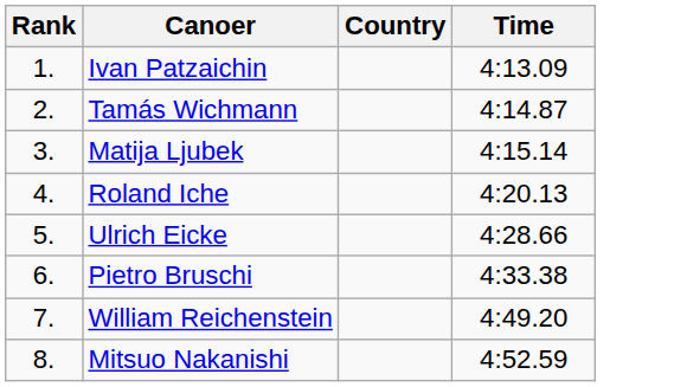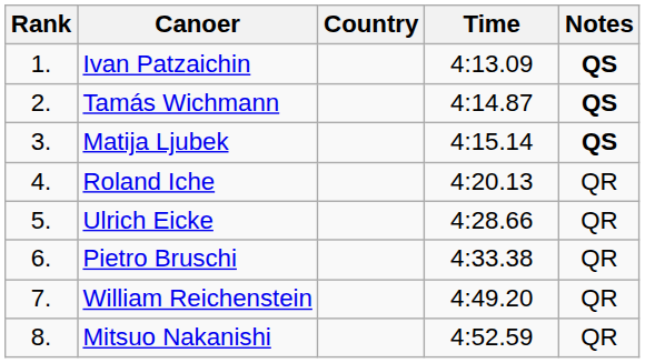 <table class="wikitable sortable" style="text-align:center">
 <tr>
 <th>Rank</th>
 <th>Canoer</th>
 <th>Country</th>
 <th>Time</th>
+<th>Notes</th>
 </tr>
 <tr>
 <td width=30>1.</td>
 <td align=left athlete><a href='#'>Ivan Patzaichin</a></td>
 <td align=left athlete></td>
 <td width=80>4:13.09</td>
+<td><strong>QS</strong></td>
 </tr>
 <tr>
 <td>2.</td>
 <td align=left athlete><a href='#'>Tamás Wichmann</a></td>
 <td align=left athlete></td>
 <td>4:14.87</td>
+<td><strong>QS</strong></td>
 </tr>
 <tr>
 <td>3.</td>
 <td align=left athlete><a href='#'>Matija Ljubek</a></td>
 <td align=left athlete></td>
 <td>4:15.14</td>
+<td><strong>QS</strong></td>
 </tr>
 <tr>
 <td>4.</td>
 <td align=left athlete><a href='#'>Roland Iche</a></td>
 <td align=left athlete></td>
 <td>4:20.13</td>
+<td>QR</td>
 </tr>
 <tr>
 <td>5.</td>
 <td align=left athlete><a href='#'>Ulrich Eicke</a></td>
 <td align=left athlete></td>
 <td>4:28.66</td>
+<td>QR</td>
 </tr>
 <tr>
 <td>6.</td>
 <td align=left athlete><a href='#'>Pietro Bruschi</a></td>
 <td align=left athlete></td>
 <td>4:33.38</td>
+<td>QR</td>
 </tr>
 <tr>
 <td>7.</td>
 <td align=left athlete><a href='#'>William Reichenstein</a></td>
 <td align=left athlete></td>
 <td>4:49.20</td>
+<td>QR</td>
 </tr>
 <tr>
 <td>8.</td>
 <td align=left athlete><a href='#'>Mitsuo Nakanishi</a></td>
 <td align=left athlete></td>
 <td>4:52.59</td>
+<td>QR</td>
 </tr>
 </table>
